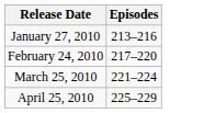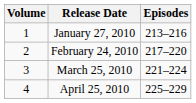 <table class="wikitable" style="text-align:center;">
 <tr>
+<th>Volume</th>
 <th>Release Date</th>
 <th>Episodes</th>
 </tr>
 <tr>
+<td>1</td>
 <td>January 27, 2010</td>
 <td>213–216</td>
 </tr>
 <tr>
+<td>2</td>
 <td>February 24, 2010</td>
 <td>217–220</td>
 </tr>
 <tr>
+<td>3</td>
 <td>March 25, 2010</td>
 <td>221–224</td>
 </tr>
 <tr>
+<td>4</td>
 <td>April 25, 2010</td>
 <td>225–229</td>
 </tr>
 </table>
